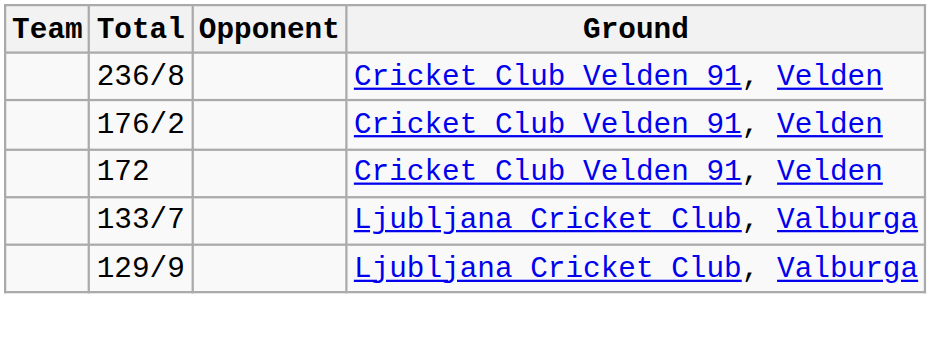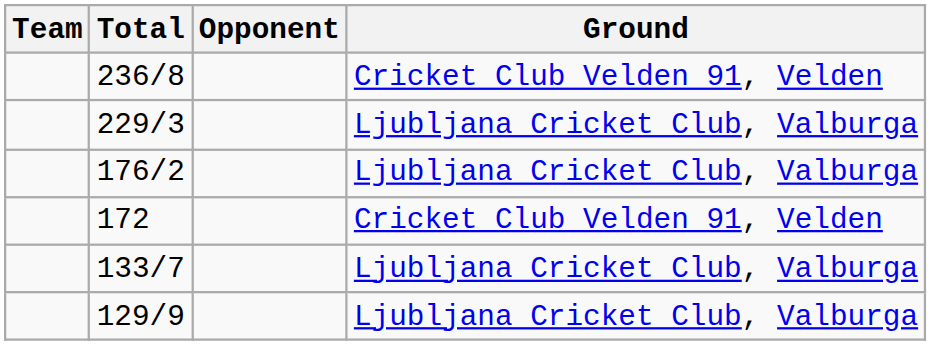 <table class="wikitable">
 <tr>
 <th>Team</th>
 <th>Total</th>
 <th>Opponent</th>
 <th>Ground</th>
 </tr>
 <tr>
 <td></td>
 <td>236/8</td>
 <td></td>
 <td><a href='#'>Cricket Club Velden 91</a>, <a href='#'>Velden</a></td>
 </tr>
 <tr>
 <td></td>
+<td>229/3</td>
+<td></td>
+<td><a href='#'>Ljubljana Cricket Club</a>, <a href='#'>Valburga</a></td>
+</tr>
+<tr>
+<td></td>
 <td>176/2</td>
 <td></td>
-<td><a href='#'>Cricket Club Velden 91</a>, <a href='#'>Velden</a></td>
+<td><a href='#'>Ljubljana Cricket Club</a>, <a href='#'>Valburga</a></td>
 </tr>
 <tr>
 <td></td>
 <td>172</td>
 <td></td>
 <td><a href='#'>Cricket Club Velden 91</a>, <a href='#'>Velden</a></td>
 </tr>
 <tr>
 <td></td>
 <td>133/7</td>
 <td></td>
 <td><a href='#'>Ljubljana Cricket Club</a>, <a href='#'>Valburga</a></td>
 </tr>
 <tr>
 <td></td>
 <td>129/9</td>
 <td></td>
 <td><a href='#'>Ljubljana Cricket Club</a>, <a href='#'>Valburga</a></td>
 </tr>
 </table>
